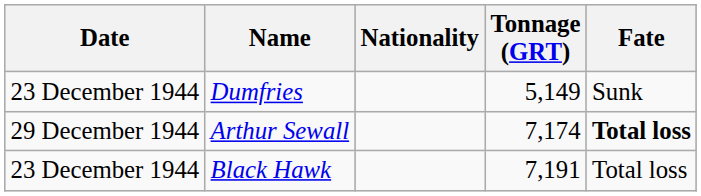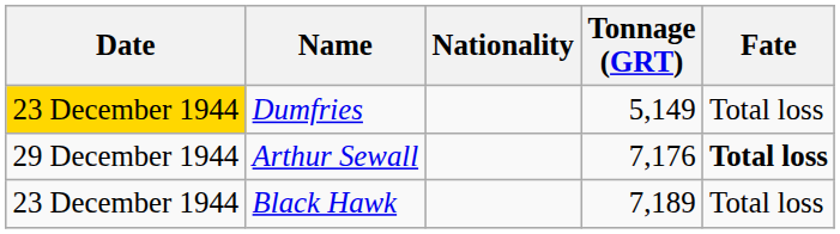 <table class="wikitable sortable">
 <tr>
 <th>Date</th>
 <th>Name</th>
 <th>Nationality</th>
 <th>Tonnage<br>(<a href='#'>GRT</a>)</th>
 <th>Fate</th>
 </tr>
 <tr>
-<td align="right">23 December 1944</td>
+<td align="right" style="background: gold;">23 December 1944</td>
 <td align="left"><a href='#'><em>Dumfries</em></a></td>
 <td align="left"></td>
 <td align="right">5,149</td>
-<td align="left">Sunk</td>
+<td align="left">Total loss</td>
 </tr>
 <tr>
 <td align="right">29 December 1944</td>
 <td align="left"><a href='#'><em>Arthur Sewall</em></a></td>
 <td align="left"></td>
-<td align="right">7,174</td>
+<td align="right">7,176</td>
 <td align="left"><strong>Total loss</strong></td>
 </tr>
 <tr>
 <td align="right">23 December 1944</td>
 <td align="left"><a href='#'><em>Black Hawk</em></a></td>
 <td align="left"></td>
-<td align="right">7,191</td>
+<td align="right">7,189</td>
 <td align="left">Total loss</td>
 </tr>
 </table>
